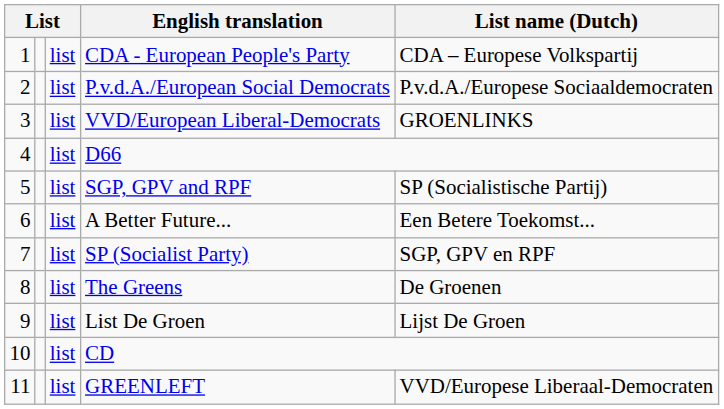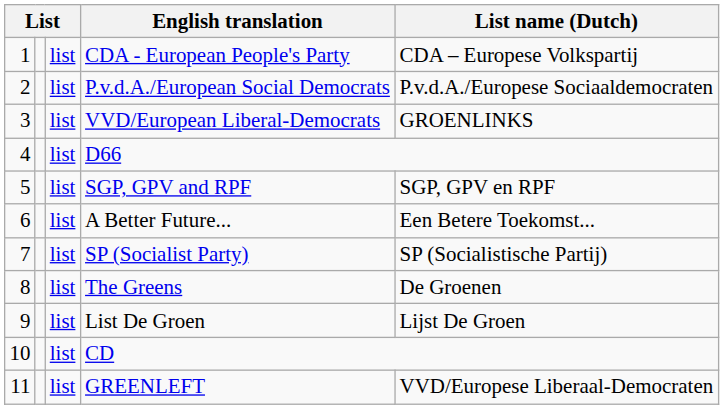 <table class="wikitable">
 <tr>
 <th colspan="3">List</th>
 <th>English translation</th>
 <th>List name (Dutch)</th>
 </tr>
 <tr>
 <td style="text-align:right;">1</td>
 <td></td>
 <td><a href='#'>list</a></td>
 <td><a href='#'>CDA - European People's Party</a></td>
 <td>CDA – Europese Volkspartij</td>
 </tr>
 <tr>
 <td style="text-align:right;">2</td>
 <td></td>
 <td><a href='#'>list</a></td>
 <td><a href='#'>P.v.d.A./European Social Democrats</a></td>
 <td>P.v.d.A./Europese Sociaaldemocraten</td>
 </tr>
 <tr>
 <td style="text-align:right;">3</td>
 <td></td>
 <td><a href='#'>list</a></td>
 <td><a href='#'>VVD/European Liberal-Democrats</a></td>
 <td>GROENLINKS</td>
 </tr>
 <tr>
 <td style="text-align:right;">4</td>
 <td></td>
 <td><a href='#'>list</a></td>
 <td colspan="2"><a href='#'>D66</a></td>
 </tr>
 <tr>
 <td style="text-align:right;">5</td>
 <td></td>
 <td><a href='#'>list</a></td>
 <td><a href='#'>SGP, GPV and RPF</a></td>
-<td>SP (Socialistische Partij)</td>
+<td>SGP, GPV en RPF</td>
 </tr>
 <tr>
 <td style="text-align:right;">6</td>
 <td></td>
 <td><a href='#'>list</a></td>
 <td>A Better Future...</td>
 <td>Een Betere Toekomst...</td>
 </tr>
 <tr>
 <td style="text-align:right;">7</td>
 <td></td>
 <td><a href='#'>list</a></td>
 <td><a href='#'>SP (Socialist Party)</a></td>
-<td>SGP, GPV en RPF</td>
+<td>SP (Socialistische Partij)</td>
 </tr>
 <tr>
 <td style="text-align:right;">8</td>
 <td></td>
 <td><a href='#'>list</a></td>
 <td><a href='#'>The Greens</a></td>
 <td>De Groenen</td>
 </tr>
 <tr>
 <td style="text-align:right;">9</td>
 <td></td>
 <td><a href='#'>list</a></td>
 <td>List De Groen</td>
 <td>Lijst De Groen</td>
 </tr>
 <tr>
 <td style="text-align:right;">10</td>
 <td></td>
 <td><a href='#'>list</a></td>
 <td colspan="2"><a href='#'>CD</a></td>
 </tr>
 <tr>
 <td style="text-align:right;">11</td>
 <td></td>
 <td><a href='#'>list</a></td>
 <td><a href='#'>GREENLEFT</a></td>
 <td>VVD/Europese Liberaal-Democraten</td>
 </tr>
 </table>
